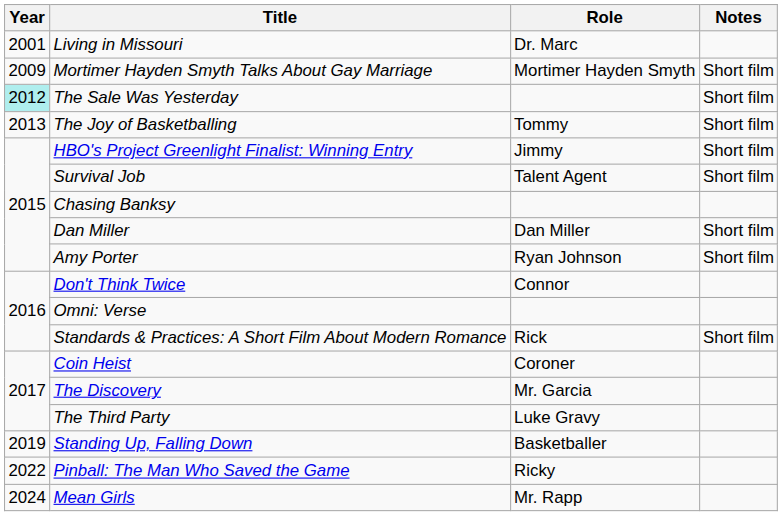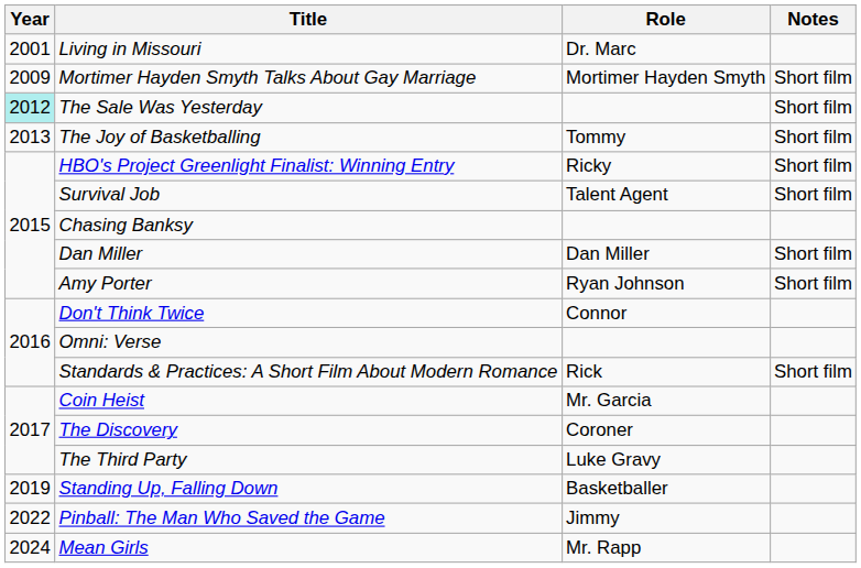 <table class="wikitable">
 <tr>
 <th>Year</th>
 <th>Title</th>
 <th>Role</th>
 <th>Notes</th>
 </tr>
 <tr>
 <td>2001</td>
 <td><em>Living in Missouri</em></td>
 <td>Dr. Marc</td>
 <td></td>
 </tr>
 <tr>
 <td>2009</td>
 <td><em>Mortimer Hayden Smyth Talks About Gay Marriage</em></td>
 <td>Mortimer Hayden Smyth</td>
 <td>Short film</td>
 </tr>
 <tr>
 <td style="background: paleturquoise;">2012</td>
 <td><em>The Sale Was Yesterday</em></td>
 <td></td>
 <td>Short film</td>
 </tr>
 <tr>
 <td>2013</td>
 <td><em>The Joy of Basketballing</em></td>
 <td>Tommy</td>
 <td>Short film</td>
 </tr>
 <tr>
 <td rowspan="5">2015</td>
 <td><a href='#'><em>HBO's Project Greenlight Finalist: Winning Entry</em></a></td>
-<td>Jimmy</td>
+<td>Ricky</td>
 <td>Short film</td>
 </tr>
 <tr>
 <td><em>Survival Job</em></td>
 <td>Talent Agent</td>
 <td>Short film</td>
 </tr>
 <tr>
 <td><em>Chasing Banksy</em></td>
 <td></td>
 <td></td>
 </tr>
 <tr>
 <td><em>Dan Miller</em></td>
 <td>Dan Miller</td>
 <td>Short film</td>
 </tr>
 <tr>
 <td><em>Amy Porter</em></td>
 <td>Ryan Johnson</td>
 <td>Short film</td>
 </tr>
 <tr>
 <td rowspan="3">2016</td>
 <td><em><a href='#'>Don't Think Twice</a></em></td>
 <td>Connor</td>
 <td></td>
 </tr>
 <tr>
 <td><em>Omni: Verse</em></td>
 <td></td>
 <td></td>
 </tr>
 <tr>
 <td><em>Standards & Practices: A Short Film About Modern Romance</em></td>
 <td>Rick</td>
 <td>Short film</td>
 </tr>
 <tr>
 <td rowspan="3">2017</td>
 <td><em><a href='#'>Coin Heist</a></em></td>
-<td>Coroner</td>
+<td>Mr. Garcia</td>
 <td></td>
 </tr>
 <tr>
 <td><a href='#'><em>The Discovery</em></a></td>
-<td>Mr. Garcia</td>
+<td>Coroner</td>
 <td></td>
 </tr>
 <tr>
 <td><em>The Third Party</em></td>
 <td>Luke Gravy</td>
 <td></td>
 </tr>
 <tr>
 <td>2019</td>
 <td><em><a href='#'>Standing Up, Falling Down</a></em></td>
 <td>Basketballer</td>
 <td></td>
 </tr>
 <tr>
 <td>2022</td>
 <td><em><a href='#'>Pinball: The Man Who Saved the Game</a></em></td>
-<td>Ricky</td>
+<td>Jimmy</td>
 <td></td>
 </tr>
 <tr>
 <td>2024</td>
 <td><em><a href='#'>Mean Girls</a></em></td>
 <td>Mr. Rapp</td>
 <td></td>
 </tr>
 </table>
